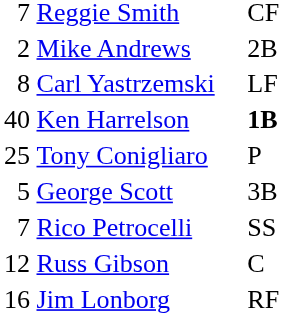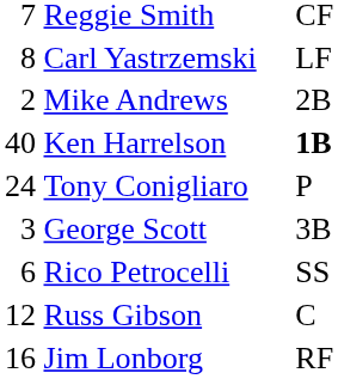 <table>
 <tr>
 <td>  7</td>
 <td><a href='#'>Reggie Smith</a></td>
 <td>CF</td>
 </tr>
 <tr>
+<td>  8</td>
+<td><a href='#'>Carl Yastrzemski</a>    </td>
+<td>LF</td>
+</tr>
+<tr>
 <td>  2</td>
 <td><a href='#'>Mike Andrews</a></td>
 <td>2B</td>
-</tr>
-<tr>
-<td>  8</td>
-<td><a href='#'>Carl Yastrzemski</a>    </td>
-<td>LF</td>
 </tr>
 <tr>
 <td>40</td>
 <td><a href='#'>Ken Harrelson</a></td>
 <td><strong>1B</strong></td>
 </tr>
 <tr>
-<td>25</td>
+<td>24</td>
 <td><a href='#'>Tony Conigliaro</a></td>
 <td>P</td>
 </tr>
 <tr>
-<td>  5</td>
+<td>  3</td>
 <td><a href='#'>George Scott</a></td>
 <td>3B</td>
 </tr>
 <tr>
-<td>  7</td>
+<td>  6</td>
 <td><a href='#'>Rico Petrocelli</a></td>
 <td>SS</td>
 </tr>
 <tr>
 <td>12</td>
 <td><a href='#'>Russ Gibson</a></td>
 <td>C</td>
 </tr>
 <tr>
 <td>16</td>
 <td><a href='#'>Jim Lonborg</a></td>
 <td>RF</td>
 </tr>
 </table>
